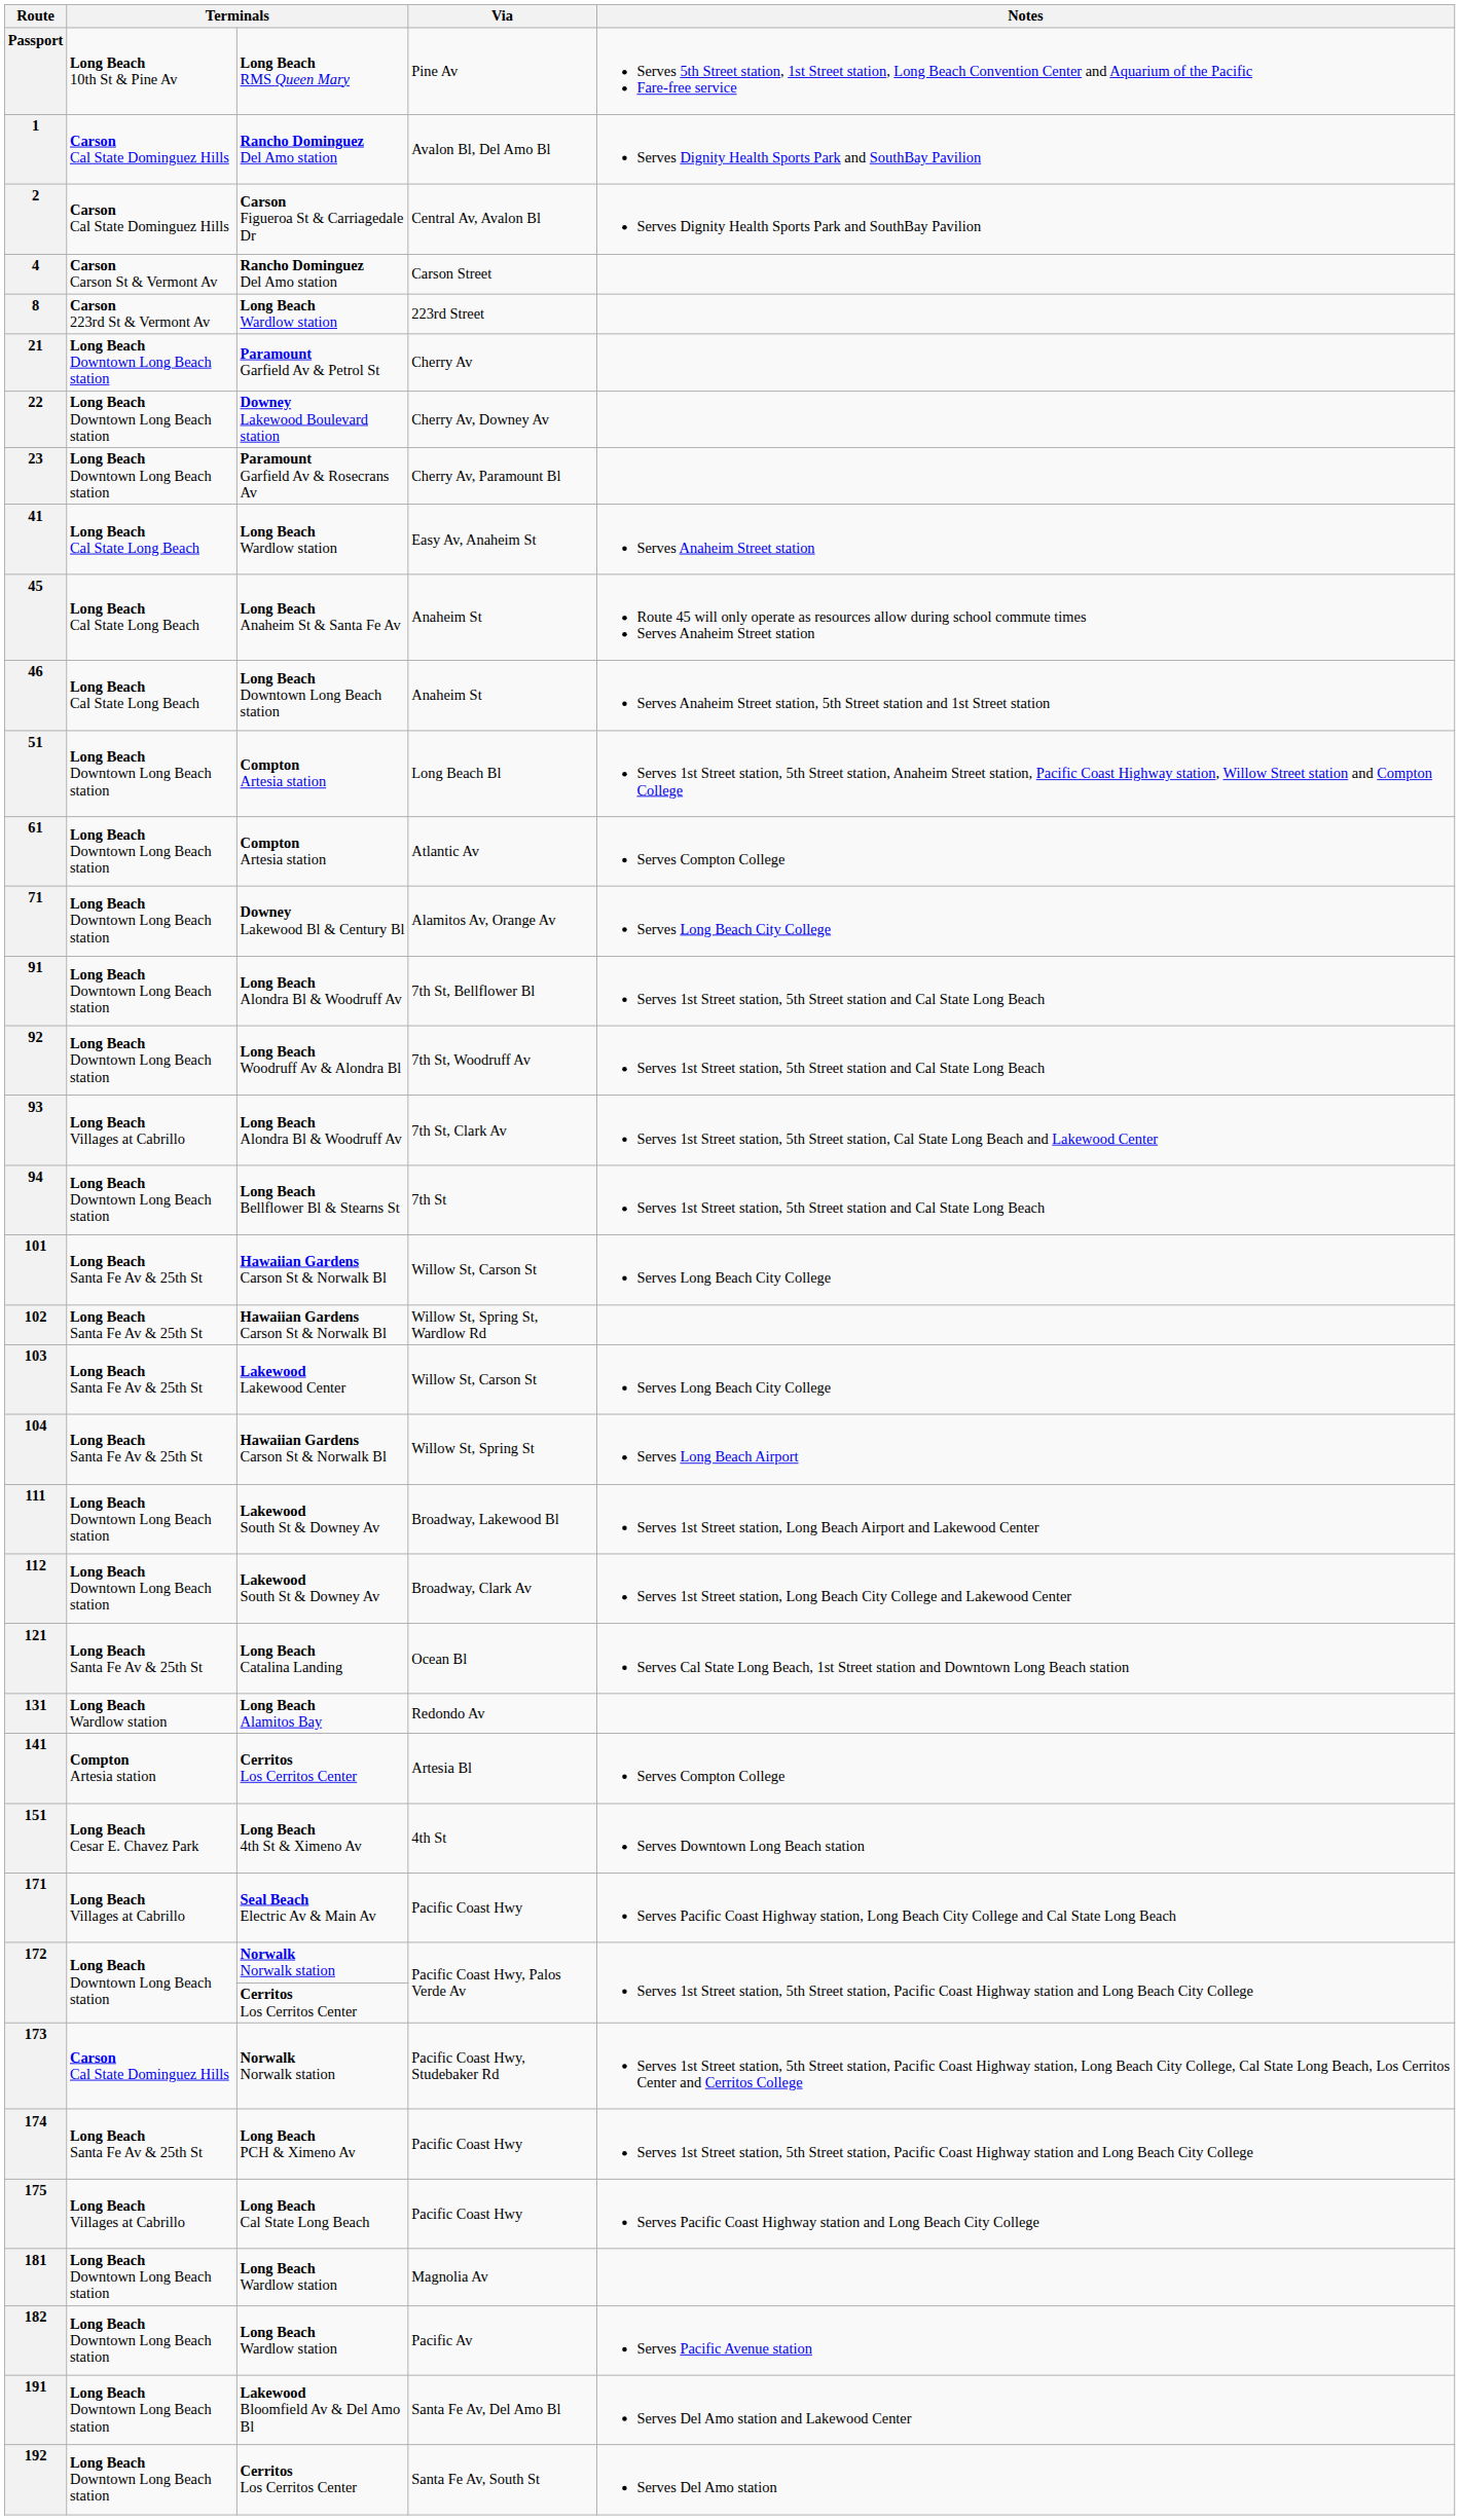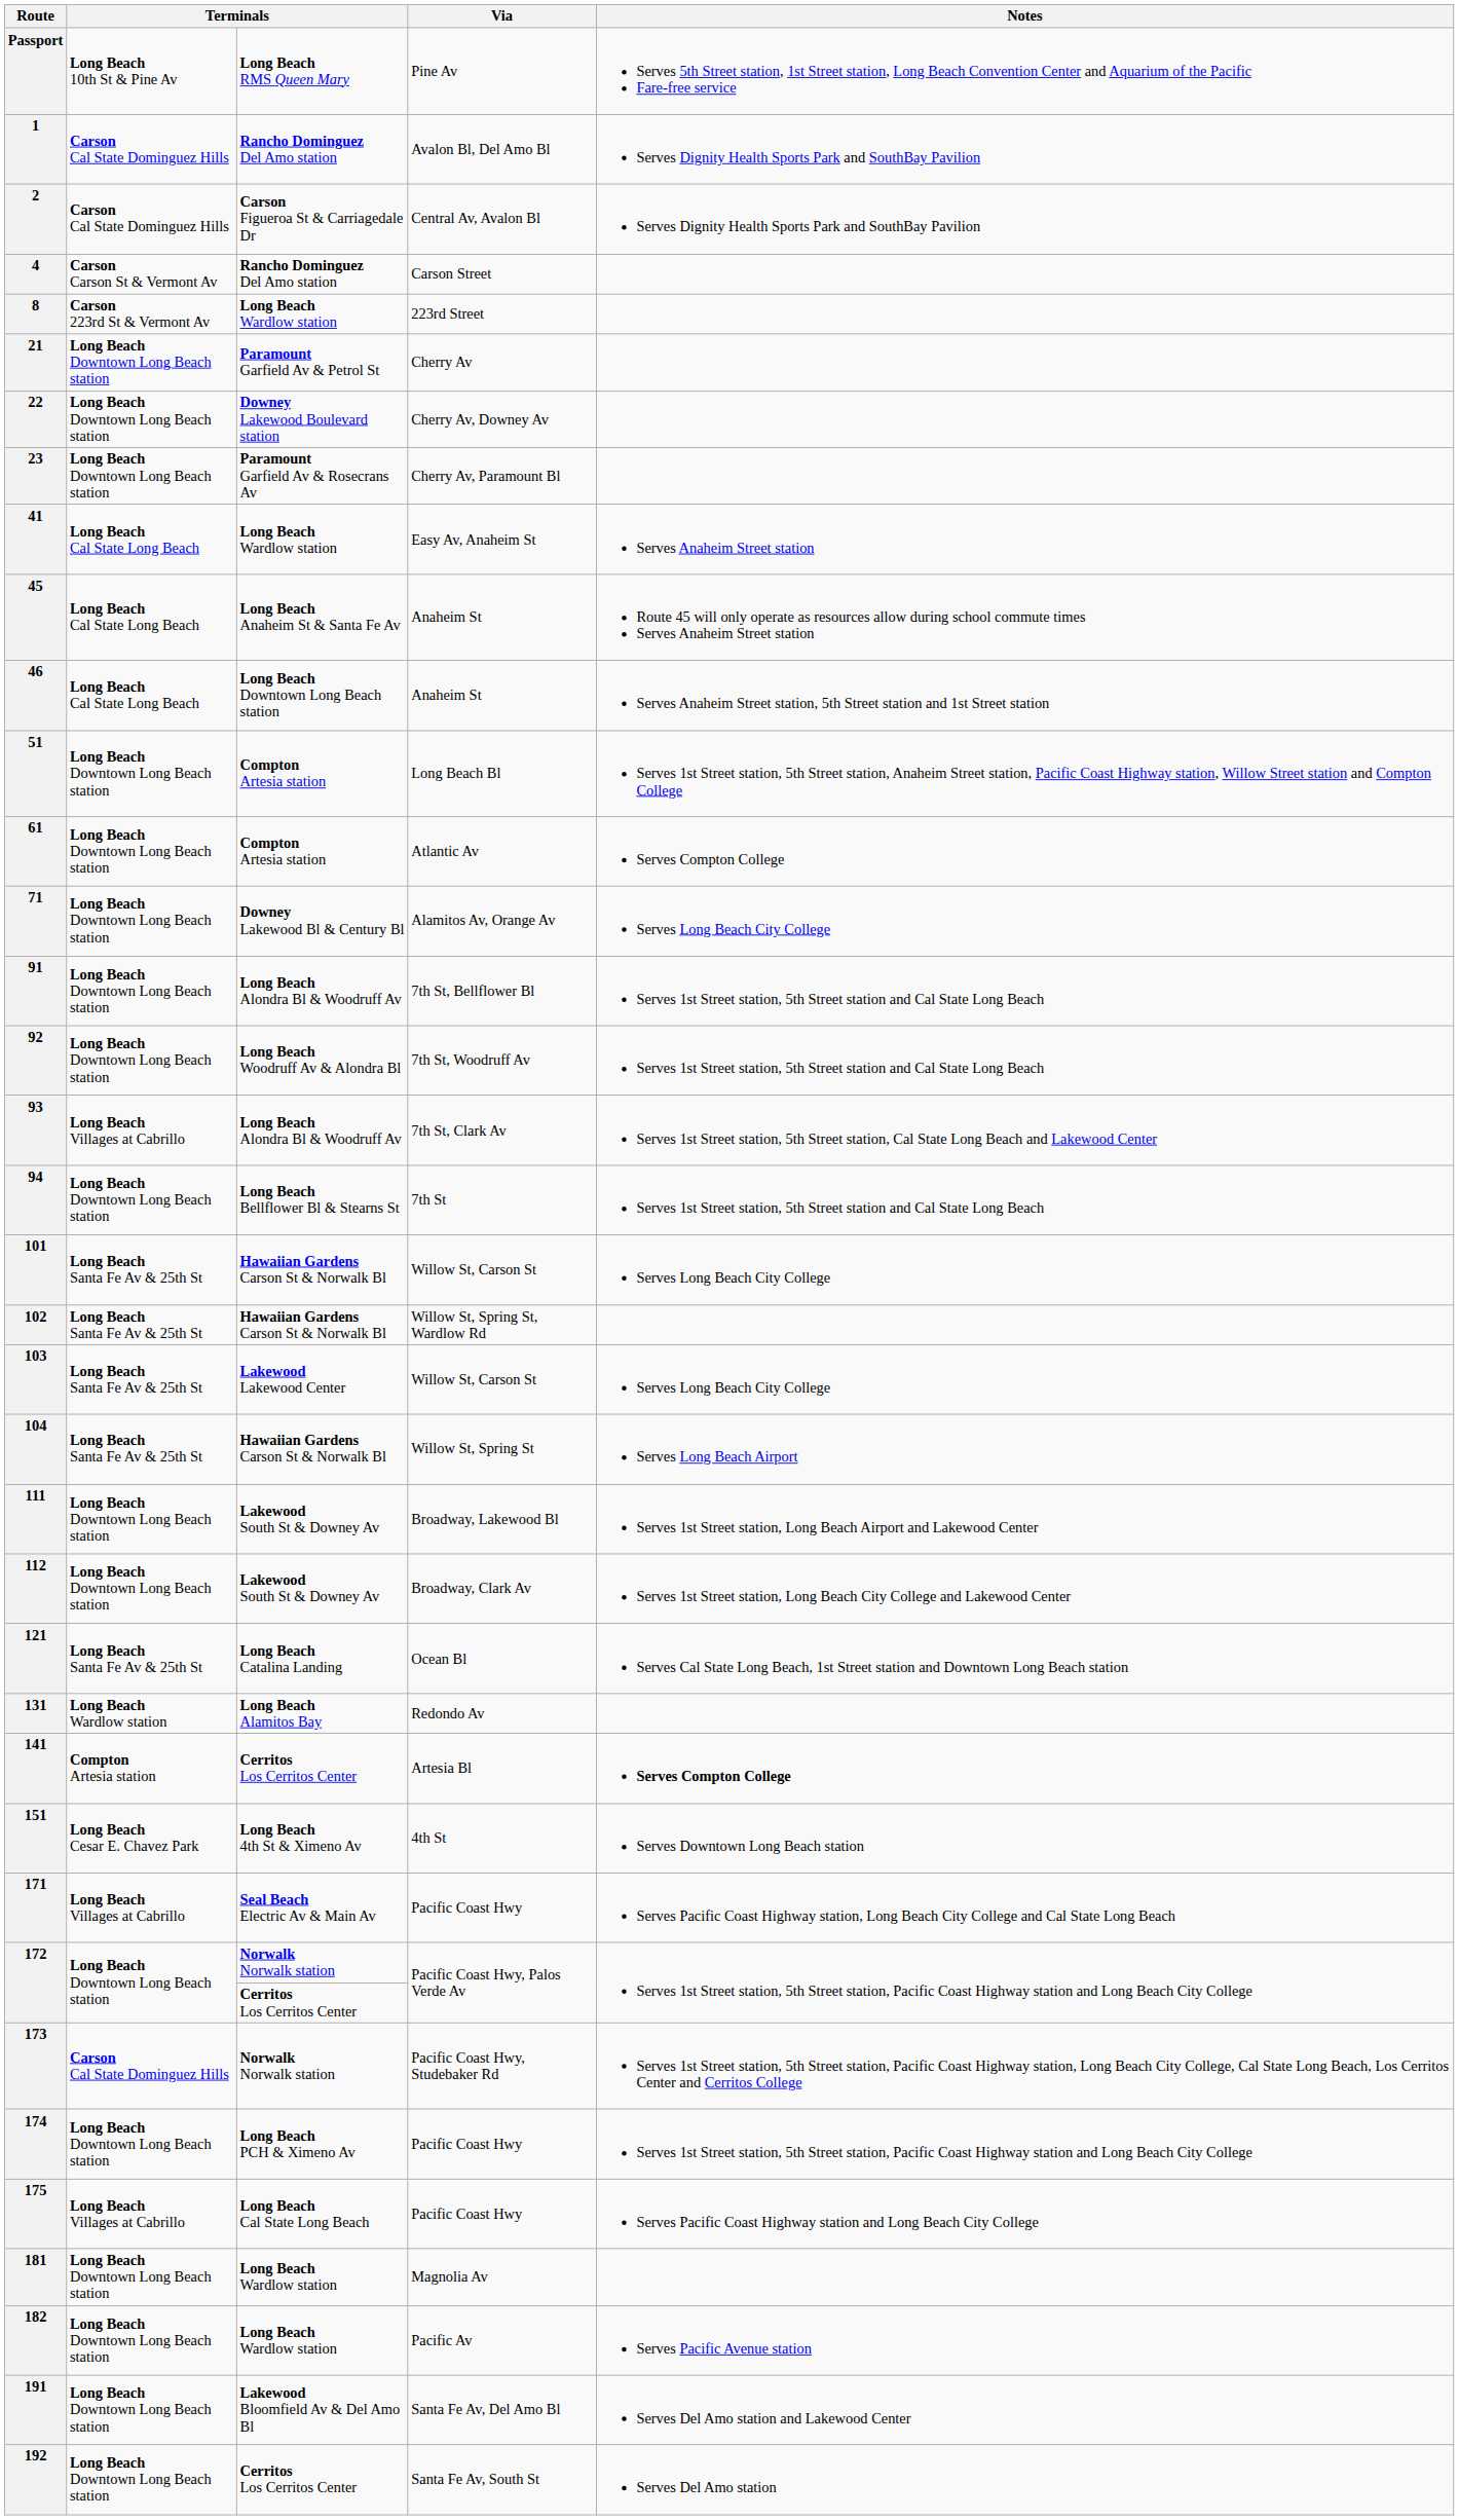 <table class="wikitable">
 <tr>
 <th>Route</th>
 <th colspan="2"><strong>Terminals</strong></th>
 <th>Via</th>
 <th>Notes</th>
 </tr>
 <tr>
 <th style="vertical-align:top">Passport<br></th>
 <td><strong>Long Beach</strong><br>10th St & Pine Av</td>
 <td><strong>Long Beach</strong><br><a href='#'>RMS <em>Queen Mary</em></a></td>
 <td>Pine Av</td>
 <td><br><ul><li>Serves <a href='#'>5th Street station</a>, <a href='#'>1st Street station</a>, <a href='#'>Long Beach Convention Center</a> and <a href='#'>Aquarium of the Pacific</a></li><li><a href='#'>Fare-free service</a></li></ul></td>
 </tr>
 <tr>
 <th style="vertical-align:top">1<br></th>
 <td><strong><a href='#'>Carson</a></strong><br><a href='#'>Cal State Dominguez Hills</a></td>
 <td><strong><a href='#'>Rancho Dominguez</a></strong><br><a href='#'>Del Amo station</a></td>
 <td>Avalon Bl, Del Amo Bl</td>
 <td><br><ul><li>Serves <a href='#'>Dignity Health Sports Park</a> and <a href='#'>SouthBay Pavilion</a></li></ul></td>
 </tr>
 <tr>
 <th style="vertical-align:top">2<br></th>
 <td><strong>Carson</strong><br>Cal State Dominguez Hills</td>
 <td><strong>Carson</strong><br>Figueroa St & Carriagedale Dr</td>
 <td>Central Av, Avalon Bl</td>
 <td><br><ul><li>Serves Dignity Health Sports Park and SouthBay Pavilion</li></ul></td>
 </tr>
 <tr>
 <th style="vertical-align:top">4<br></th>
 <td><strong>Carson</strong><br>Carson St & Vermont Av</td>
 <td><strong>Rancho Dominguez</strong><br>Del Amo station</td>
 <td>Carson Street</td>
 <td></td>
 </tr>
 <tr>
 <th style="vertical-align:top">8<br></th>
 <td><strong>Carson</strong><br>223rd St & Vermont Av</td>
 <td><strong>Long Beach</strong><br><a href='#'>Wardlow station</a></td>
 <td>223rd Street</td>
 <td></td>
 </tr>
 <tr>
 <th style="vertical-align:top">21<br></th>
 <td><strong>Long Beach</strong><br><a href='#'>Downtown Long Beach station</a></td>
 <td><strong><a href='#'>Paramount</a></strong><br>Garfield Av & Petrol St</td>
 <td>Cherry Av</td>
 <td></td>
 </tr>
 <tr>
 <th style="vertical-align:top">22<br></th>
 <td><strong>Long Beach</strong><br>Downtown Long Beach station</td>
 <td><strong><a href='#'>Downey</a></strong><br><a href='#'>Lakewood Boulevard station</a></td>
 <td>Cherry Av, Downey Av</td>
 <td></td>
 </tr>
 <tr>
 <th style="vertical-align:top">23<br></th>
 <td><strong>Long Beach</strong><br>Downtown Long Beach station</td>
 <td><strong>Paramount</strong><br>Garfield Av & Rosecrans Av</td>
 <td>Cherry Av, Paramount Bl</td>
 <td></td>
 </tr>
 <tr>
 <th style="vertical-align:top">41<br></th>
 <td><strong>Long Beach</strong><br><a href='#'>Cal State Long Beach</a></td>
 <td><strong>Long Beach</strong><br>Wardlow station</td>
 <td>Easy Av, Anaheim St</td>
 <td><br><ul><li>Serves <a href='#'>Anaheim Street station</a></li></ul></td>
 </tr>
 <tr>
 <th style="vertical-align:top">45<br></th>
 <td><strong>Long Beach</strong><br>Cal State Long Beach</td>
 <td><strong>Long Beach</strong><br>Anaheim St & Santa Fe Av</td>
 <td>Anaheim St</td>
 <td><br><ul><li>Route 45 will only operate as resources allow during school commute times</li><li>Serves Anaheim Street station</li></ul></td>
 </tr>
 <tr>
 <th style="vertical-align:top">46<br></th>
 <td><strong>Long Beach</strong><br>Cal State Long Beach</td>
 <td><strong>Long Beach</strong><br>Downtown Long Beach station</td>
 <td>Anaheim St</td>
 <td><br><ul><li>Serves Anaheim Street station, 5th Street station and 1st Street station</li></ul></td>
 </tr>
 <tr>
 <th style="vertical-align:top">51<br></th>
 <td><strong>Long Beach</strong><br>Downtown Long Beach station</td>
 <td><strong>Compton</strong><br><a href='#'>Artesia station</a></td>
 <td>Long Beach Bl</td>
 <td><br><ul><li>Serves 1st Street station, 5th Street station, Anaheim Street station, <a href='#'>Pacific Coast Highway station</a>, <a href='#'>Willow Street station</a> and <a href='#'>Compton College</a></li></ul></td>
 </tr>
 <tr>
 <th style="vertical-align:top">61<br></th>
 <td><strong>Long Beach</strong><br>Downtown Long Beach station</td>
 <td><strong>Compton</strong><br>Artesia station</td>
 <td>Atlantic Av</td>
 <td><br><ul><li>Serves Compton College</li></ul></td>
 </tr>
 <tr>
 <th style="vertical-align:top">71<br></th>
 <td><strong>Long Beach</strong><br>Downtown Long Beach station</td>
 <td><strong>Downey</strong><br>Lakewood Bl & Century Bl</td>
 <td>Alamitos Av, Orange Av</td>
 <td><br><ul><li>Serves <a href='#'>Long Beach City College</a></li></ul></td>
 </tr>
 <tr>
 <th style="vertical-align:top">91<br></th>
 <td><strong>Long Beach</strong><br>Downtown Long Beach station</td>
 <td><strong>Long Beach</strong><br>Alondra Bl & Woodruff Av</td>
 <td>7th St, Bellflower Bl</td>
 <td><br><ul><li>Serves 1st Street station, 5th Street station and Cal State Long Beach</li></ul></td>
 </tr>
 <tr>
 <th style="vertical-align:top">92<br></th>
 <td><strong>Long Beach</strong><br>Downtown Long Beach station</td>
 <td><strong>Long Beach</strong><br>Woodruff Av & Alondra Bl</td>
 <td>7th St, Woodruff Av</td>
 <td><br><ul><li>Serves 1st Street station, 5th Street station and Cal State Long Beach</li></ul></td>
 </tr>
 <tr>
 <th style="vertical-align:top">93<br></th>
 <td><strong>Long Beach</strong><br>Villages at Cabrillo</td>
 <td><strong>Long Beach</strong><br>Alondra Bl & Woodruff Av</td>
 <td>7th St, Clark Av</td>
 <td><br><ul><li>Serves 1st Street station, 5th Street station, Cal State Long Beach and <a href='#'>Lakewood Center</a></li></ul></td>
 </tr>
 <tr>
 <th style="vertical-align:top">94<br></th>
 <td><strong>Long Beach</strong><br>Downtown Long Beach station</td>
 <td><strong>Long Beach</strong><br>Bellflower Bl & Stearns St</td>
 <td>7th St</td>
 <td><br><ul><li>Serves 1st Street station, 5th Street station and Cal State Long Beach</li></ul></td>
 </tr>
 <tr>
 <th style="vertical-align:top">101<br></th>
 <td><strong>Long Beach</strong><br>Santa Fe Av & 25th St</td>
 <td><strong><a href='#'>Hawaiian Gardens</a></strong><br>Carson St & Norwalk Bl</td>
 <td>Willow St, Carson St</td>
 <td><br><ul><li>Serves Long Beach City College</li></ul></td>
 </tr>
 <tr>
 <th style="vertical-align:top">102<br></th>
 <td><strong>Long Beach</strong><br>Santa Fe Av & 25th St</td>
 <td><strong>Hawaiian Gardens</strong><br>Carson St & Norwalk Bl</td>
 <td>Willow St, Spring St, Wardlow Rd</td>
 <td></td>
 </tr>
 <tr>
 <th style="vertical-align:top">103<br></th>
 <td><strong>Long Beach</strong><br>Santa Fe Av & 25th St</td>
 <td><strong><a href='#'>Lakewood</a></strong><br>Lakewood Center</td>
 <td>Willow St, Carson St</td>
 <td><br><ul><li>Serves Long Beach City College</li></ul></td>
 </tr>
 <tr>
 <th style="vertical-align:top">104<br></th>
 <td><strong>Long Beach</strong><br>Santa Fe Av & 25th St</td>
 <td><strong>Hawaiian Gardens</strong><br>Carson St & Norwalk Bl</td>
 <td>Willow St, Spring St</td>
 <td><br><ul><li>Serves <a href='#'>Long Beach Airport</a></li></ul></td>
 </tr>
 <tr>
 <th style="vertical-align:top">111<br></th>
 <td><strong>Long Beach</strong><br>Downtown Long Beach station</td>
 <td><strong>Lakewood</strong><br>South St & Downey Av</td>
 <td>Broadway, Lakewood Bl</td>
 <td><br><ul><li>Serves 1st Street station, Long Beach Airport and Lakewood Center</li></ul></td>
 </tr>
 <tr>
 <th style="vertical-align:top">112<br></th>
 <td><strong>Long Beach</strong><br>Downtown Long Beach station</td>
 <td><strong>Lakewood</strong><br>South St & Downey Av</td>
 <td>Broadway, Clark Av</td>
 <td><br><ul><li>Serves 1st Street station, Long Beach City College and Lakewood Center</li></ul></td>
 </tr>
 <tr>
 <th style="vertical-align:top">121<br></th>
 <td><strong>Long Beach</strong><br>Santa Fe Av & 25th St</td>
 <td><strong>Long Beach</strong><br>Catalina Landing</td>
 <td>Ocean Bl</td>
 <td><br><ul><li>Serves Cal State Long Beach, 1st Street station and Downtown Long Beach station</li></ul></td>
 </tr>
 <tr>
 <th style="vertical-align:top">131<br></th>
 <td><strong>Long Beach</strong><br>Wardlow station</td>
 <td><strong>Long Beach</strong><br><a href='#'>Alamitos Bay</a></td>
 <td>Redondo Av</td>
 <td></td>
 </tr>
 <tr>
 <th style="vertical-align:top">141<br></th>
 <td><strong>Compton</strong><br>Artesia station</td>
 <td><strong>Cerritos</strong><br><a href='#'>Los Cerritos Center</a></td>
 <td>Artesia Bl</td>
-<td><br><ul><li>Serves Compton College</li></ul></td>
+<td><strong><br><ul><li>Serves Compton College</li></ul></strong></td>
 </tr>
 <tr>
 <th style="vertical-align:top">151<br></th>
 <td><strong>Long Beach</strong><br>Cesar E. Chavez Park</td>
 <td><strong>Long Beach</strong><br>4th St & Ximeno Av</td>
 <td>4th St</td>
 <td><br><ul><li>Serves Downtown Long Beach station</li></ul></td>
 </tr>
 <tr>
 <th style="vertical-align:top">171<br></th>
 <td><strong>Long Beach</strong><br>Villages at Cabrillo</td>
 <td><strong><a href='#'>Seal Beach</a></strong><br>Electric Av & Main Av</td>
 <td>Pacific Coast Hwy</td>
 <td><br><ul><li>Serves Pacific Coast Highway station, Long Beach City College and Cal State Long Beach</li></ul></td>
 </tr>
 <tr>
 <th rowspan="2" style="vertical-align:top">172<br></th>
 <td rowspan="2"><strong>Long Beach</strong><br>Downtown Long Beach station</td>
 <td><strong><a href='#'>Norwalk</a></strong><br><a href='#'>Norwalk station</a></td>
 <td rowspan="2">Pacific Coast Hwy, Palos Verde Av</td>
 <td rowspan="2"><br><ul><li>Serves 1st Street station, 5th Street station, Pacific Coast Highway station and Long Beach City College</li></ul></td>
 </tr>
 <tr>
 <td><strong>Cerritos</strong><br>Los Cerritos Center<br></td>
 </tr>
 <tr>
 <th style="vertical-align:top">173<br></th>
 <td><strong><a href='#'>Carson</a></strong><br><a href='#'>Cal State Dominguez Hills</a></td>
 <td><strong>Norwalk</strong><br>Norwalk station</td>
 <td>Pacific Coast Hwy, Studebaker Rd</td>
 <td><br><ul><li>Serves 1st Street station, 5th Street station, Pacific Coast Highway station, Long Beach City College, Cal State Long Beach, Los Cerritos Center and <a href='#'>Cerritos College</a></li></ul></td>
 </tr>
 <tr>
 <th style="vertical-align:top">174<br></th>
-<td><strong>Long Beach</strong><br>Santa Fe Av & 25th St</td>
+<td><strong>Long Beach</strong><br>Downtown Long Beach station</td>
 <td><strong>Long Beach</strong><br>PCH & Ximeno Av</td>
 <td>Pacific Coast Hwy</td>
 <td><br><ul><li>Serves 1st Street station, 5th Street station, Pacific Coast Highway station and Long Beach City College</li></ul></td>
 </tr>
 <tr>
 <th style="vertical-align:top">175<br></th>
 <td><strong>Long Beach</strong><br>Villages at Cabrillo</td>
 <td><strong>Long Beach</strong><br>Cal State Long Beach</td>
 <td>Pacific Coast Hwy</td>
 <td><br><ul><li>Serves Pacific Coast Highway station and Long Beach City College</li></ul></td>
 </tr>
 <tr>
 <th style="vertical-align:top">181<br></th>
 <td><strong>Long Beach</strong><br>Downtown Long Beach station</td>
 <td><strong>Long Beach</strong><br>Wardlow station</td>
 <td>Magnolia Av</td>
 <td></td>
 </tr>
 <tr>
 <th style="vertical-align:top">182<br></th>
 <td><strong>Long Beach</strong><br>Downtown Long Beach station</td>
 <td><strong>Long Beach</strong><br>Wardlow station</td>
 <td>Pacific Av</td>
 <td><br><ul><li>Serves <a href='#'>Pacific Avenue station</a></li></ul></td>
 </tr>
 <tr>
 <th style="vertical-align:top">191<br></th>
 <td><strong>Long Beach</strong><br>Downtown Long Beach station</td>
 <td><strong>Lakewood</strong><br>Bloomfield Av & Del Amo Bl</td>
 <td>Santa Fe Av, Del Amo Bl</td>
 <td><br><ul><li>Serves Del Amo station and Lakewood Center</li></ul></td>
 </tr>
 <tr>
 <th style="vertical-align:top">192<br></th>
 <td><strong>Long Beach</strong><br>Downtown Long Beach station</td>
 <td><strong>Cerritos</strong><br>Los Cerritos Center</td>
 <td>Santa Fe Av, South St</td>
 <td><br><ul><li>Serves Del Amo station</li></ul></td>
 </tr>
 </table>
